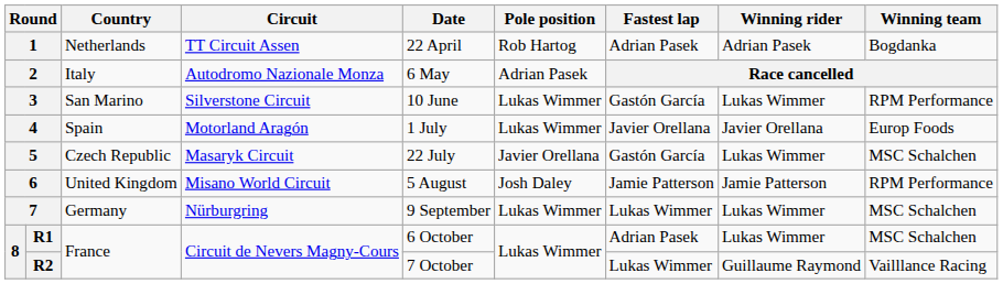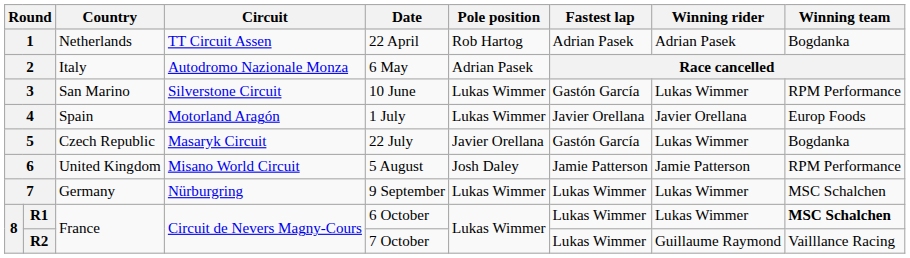 <table class="wikitable" style="font-size: 85%">
 <tr>
 <th colspan=2>Round</th>
 <th>Country</th>
 <th>Circuit</th>
 <th>Date</th>
 <th>Pole position</th>
 <th>Fastest lap</th>
 <th>Winning rider</th>
 <th>Winning team</th>
 </tr>
 <tr>
 <th colspan=2>1</th>
 <td> Netherlands</td>
 <td><a href='#'>TT Circuit Assen</a></td>
 <td>22 April</td>
 <td> Rob Hartog</td>
 <td> Adrian Pasek</td>
 <td> Adrian Pasek</td>
 <td>Bogdanka</td>
 </tr>
 <tr>
 <th colspan=2>2</th>
 <td> Italy</td>
 <td><a href='#'>Autodromo Nazionale Monza</a></td>
 <td>6 May</td>
 <td> Adrian Pasek</td>
 <th colspan=3>Race cancelled</th>
 </tr>
 <tr>
 <th colspan=2>3</th>
 <td> San Marino</td>
 <td><a href='#'>Silverstone Circuit</a></td>
 <td>10 June</td>
 <td> Lukas Wimmer</td>
 <td> Gastón García</td>
 <td> Lukas Wimmer</td>
 <td>RPM Performance</td>
 </tr>
 <tr>
 <th colspan=2>4</th>
 <td> Spain</td>
 <td><a href='#'>Motorland Aragón</a></td>
 <td>1 July</td>
 <td> Lukas Wimmer</td>
 <td> Javier Orellana</td>
 <td> Javier Orellana</td>
 <td>Europ Foods</td>
 </tr>
 <tr>
 <th colspan=2>5</th>
 <td> Czech Republic</td>
 <td><a href='#'>Masaryk Circuit</a></td>
 <td>22 July</td>
 <td> Javier Orellana</td>
 <td> Gastón García</td>
 <td> Lukas Wimmer</td>
-<td>MSC Schalchen</td>
+<td>Bogdanka</td>
 </tr>
 <tr>
 <th colspan=2>6</th>
 <td> United Kingdom</td>
 <td><a href='#'>Misano World Circuit</a></td>
 <td>5 August</td>
 <td> Josh Daley</td>
 <td> Jamie Patterson</td>
 <td> Jamie Patterson</td>
 <td>RPM Performance</td>
 </tr>
 <tr>
 <th colspan=2>7</th>
 <td> Germany</td>
 <td><a href='#'>Nürburgring</a></td>
 <td>9 September</td>
 <td> Lukas Wimmer</td>
 <td> Lukas Wimmer</td>
 <td> Lukas Wimmer</td>
 <td>MSC Schalchen</td>
 </tr>
 <tr>
 <th rowspan=2>8</th>
 <th>R1</th>
 <td rowspan=2> France</td>
 <td rowspan=2><a href='#'>Circuit de Nevers Magny-Cours</a></td>
 <td>6 October</td>
 <td rowspan=2> Lukas Wimmer</td>
-<td> Adrian Pasek</td>
 <td> Lukas Wimmer</td>
-<td>MSC Schalchen</td>
+<td> Lukas Wimmer</td>
+<td><strong>MSC Schalchen</strong></td>
 </tr>
 <tr>
 <th>R2</th>
 <td>7 October</td>
 <td> Lukas Wimmer</td>
 <td> Guillaume Raymond</td>
 <td>Vailllance Racing</td>
 </tr>
 </table>
